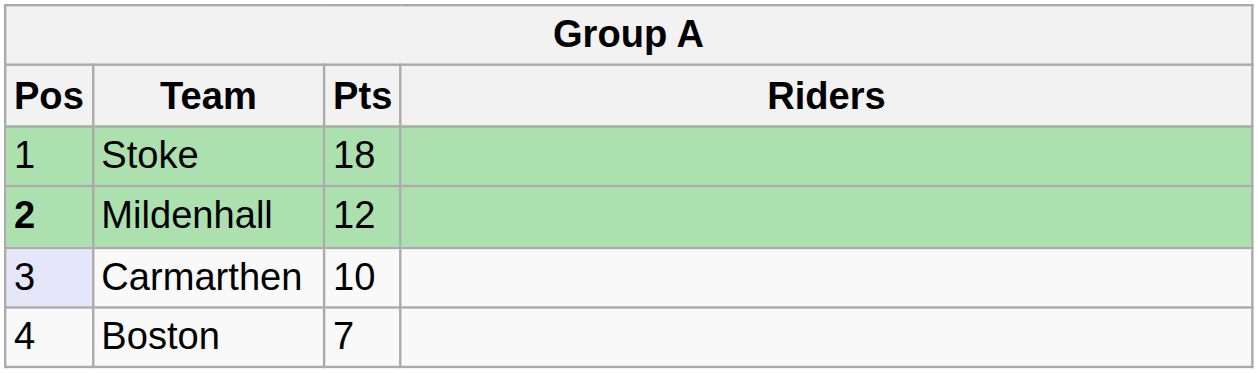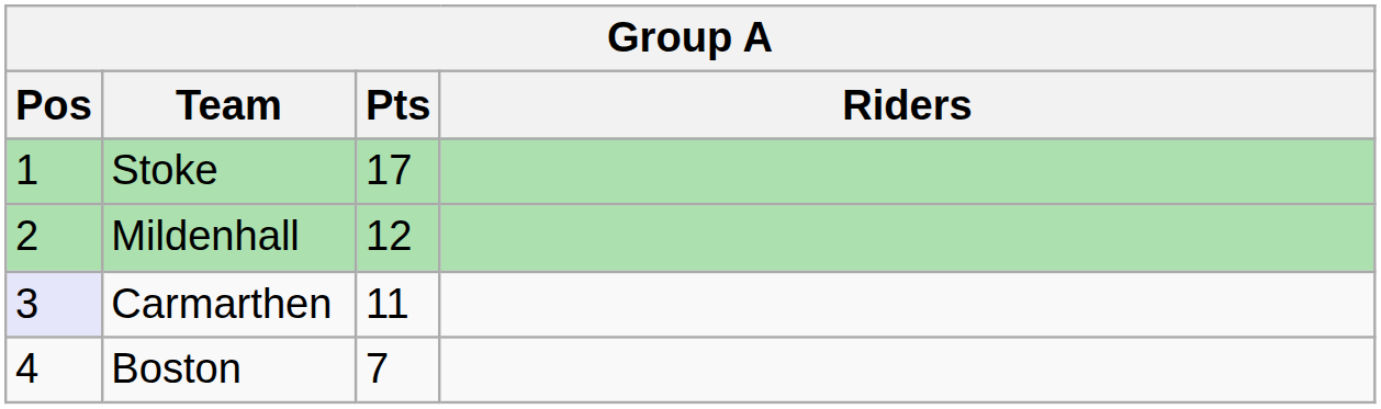 <table class="wikitable">
 <tr>
 <th colspan="4">Group A</th>
 </tr>
 <tr>
 <th width=20>Pos</th>
 <th width=90>Team</th>
 <th width=20>Pts</th>
 <th width=350>Riders</th>
 </tr>
 <tr style="background:#ACE1AF;">
 <td>1</td>
 <td align=left>Stoke</td>
-<td>18</td>
+<td>17</td>
 <td></td>
 </tr>
 <tr style="background:#ACE1AF;">
-<td><strong>2</strong></td>
+<td>2</td>
 <td align=left>Mildenhall</td>
 <td>12</td>
 <td></td>
 </tr>
 <tr>
 <td style="background: lavender;">3</td>
 <td align=left>Carmarthen</td>
-<td>10</td>
+<td>11</td>
 <td></td>
 </tr>
 <tr>
 <td>4</td>
 <td align=left>Boston</td>
 <td>7</td>
 <td></td>
 </tr>
 </table>
